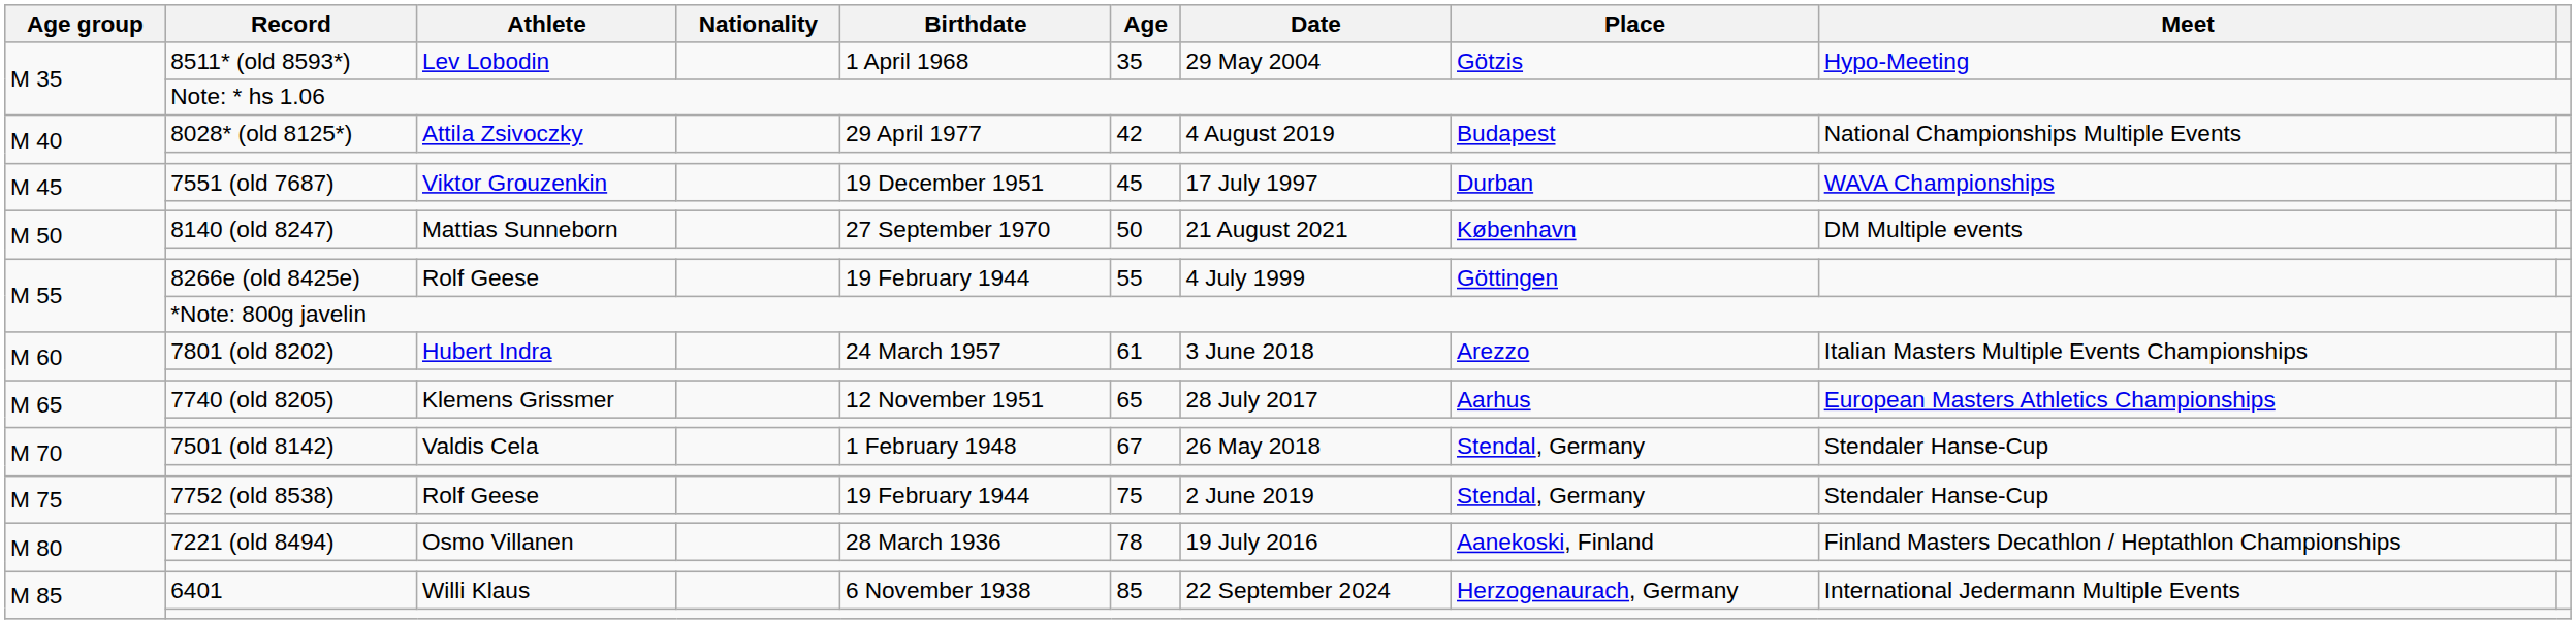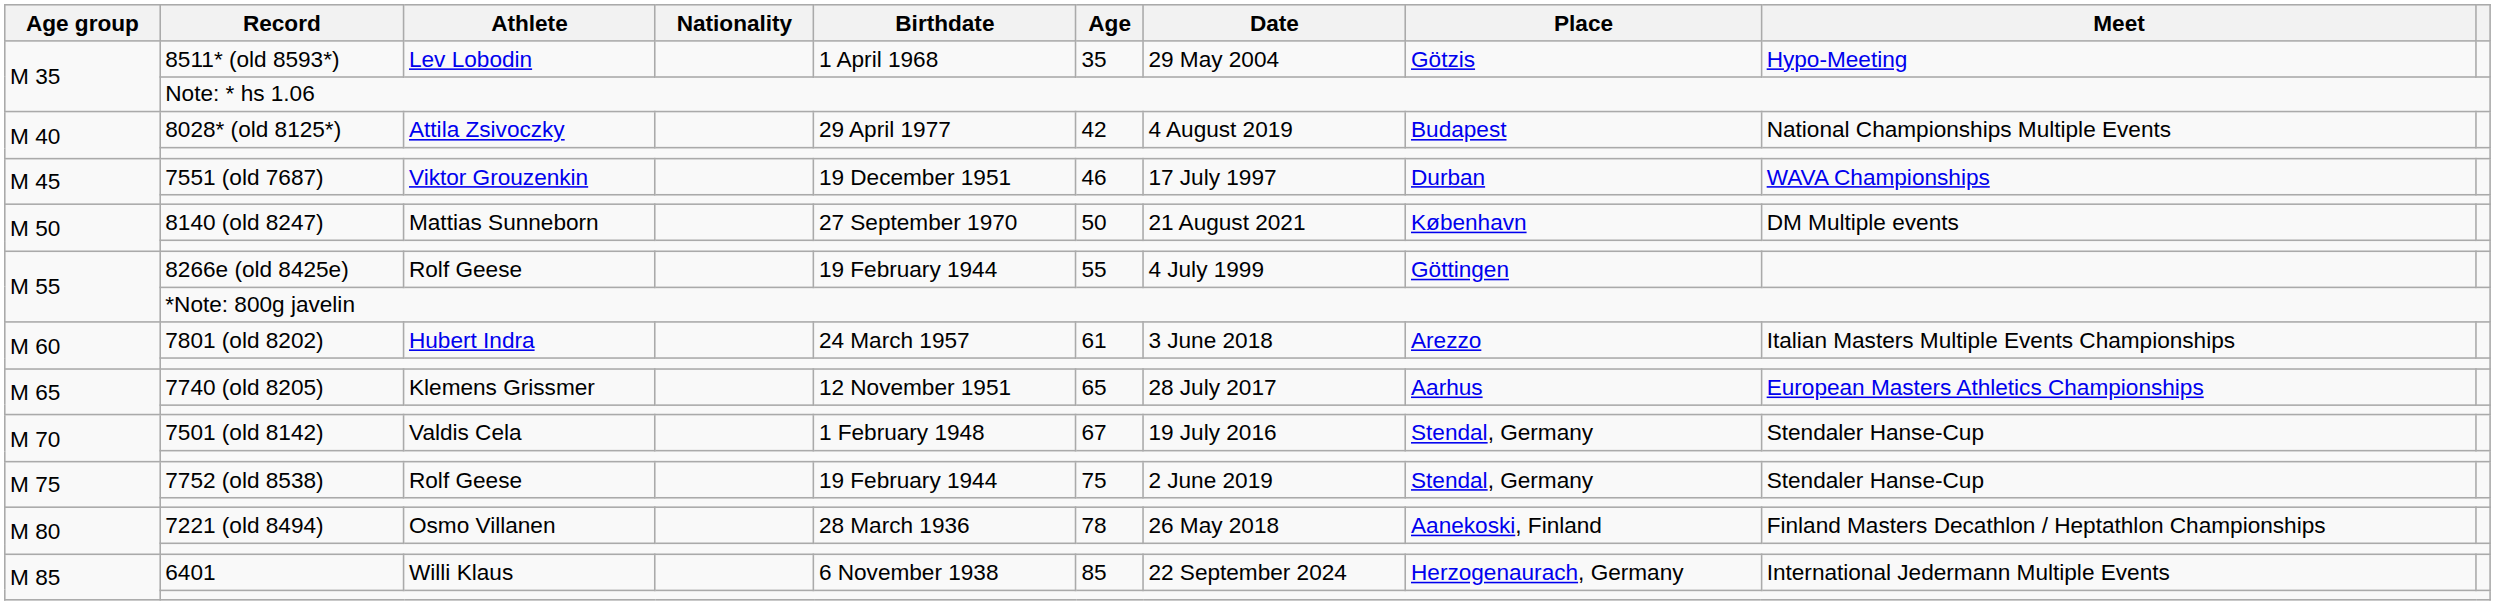 <table class="wikitable" style="font-size:90%; width: 100%;">
 <tr>
 <th>Age group</th>
 <th>Record</th>
 <th>Athlete</th>
 <th>Nationality</th>
 <th>Birthdate</th>
 <th>Age</th>
 <th>Date</th>
 <th>Place</th>
 <th>Meet</th>
 <th></th>
 </tr>
 <tr>
 <td rowspan=2>M 35</td>
 <td>8511* (old 8593*)</td>
 <td><a href='#'>Lev Lobodin</a></td>
 <td></td>
 <td>1 April 1968</td>
 <td>35</td>
 <td>29 May 2004</td>
 <td><a href='#'>Götzis</a> </td>
 <td><a href='#'>Hypo-Meeting</a></td>
 <td></td>
 </tr>
 <tr>
 <td colspan=9>  Note: * hs 1.06</td>
 </tr>
 <tr>
 <td rowspan=2>M 40</td>
 <td>8028* (old 8125*)</td>
 <td><a href='#'>Attila Zsivoczky</a></td>
 <td></td>
 <td>29 April 1977</td>
 <td>42</td>
 <td>4 August 2019</td>
 <td><a href='#'>Budapest</a> </td>
 <td>National Championships Multiple Events</td>
 <td></td>
 </tr>
 <tr>
 <td colspan=9></td>
 </tr>
 <tr>
 <td rowspan=2>M 45</td>
 <td>7551 (old 7687)</td>
 <td><a href='#'>Viktor Grouzenkin</a></td>
 <td></td>
 <td>19 December 1951</td>
-<td>45</td>
+<td>46</td>
 <td>17 July 1997</td>
 <td><a href='#'>Durban</a> </td>
 <td><a href='#'>WAVA Championships</a></td>
 <td></td>
 </tr>
 <tr>
 <td colspan=9></td>
 </tr>
 <tr>
 <td rowspan=2>M 50</td>
 <td>8140 (old 8247)</td>
 <td>Mattias Sunneborn</td>
 <td></td>
 <td>27 September 1970</td>
 <td>50</td>
 <td>21 August 2021</td>
 <td><a href='#'>København</a> </td>
 <td>DM Multiple events</td>
 <td></td>
 </tr>
 <tr>
 <td colspan=9></td>
 </tr>
 <tr>
 <td rowspan=2>M 55</td>
 <td>8266e (old 8425e)</td>
 <td>Rolf Geese</td>
 <td></td>
 <td>19 February 1944</td>
 <td>55</td>
 <td>4 July 1999</td>
 <td><a href='#'>Göttingen</a> </td>
 <td></td>
 <td></td>
 </tr>
 <tr>
 <td colspan=9> *Note: 800g javelin</td>
 </tr>
 <tr>
 <td rowspan=2>M 60</td>
 <td>7801 (old 8202)</td>
 <td><a href='#'>Hubert Indra</a></td>
 <td></td>
 <td>24 March 1957</td>
 <td>61</td>
 <td>3 June 2018</td>
 <td><a href='#'>Arezzo</a> </td>
 <td>Italian Masters Multiple Events Championships</td>
 <td></td>
 </tr>
 <tr>
 <td colspan=9></td>
 </tr>
 <tr>
 <td rowspan=2>M 65</td>
 <td>7740 (old 8205)</td>
 <td>Klemens Grissmer</td>
 <td></td>
 <td>12 November 1951</td>
 <td>65</td>
 <td>28 July 2017</td>
 <td><a href='#'>Aarhus</a> </td>
 <td><a href='#'>European Masters Athletics Championships</a></td>
 <td></td>
 </tr>
 <tr>
 <td colspan=9></td>
 </tr>
 <tr>
 <td rowspan=2>M 70</td>
 <td>7501 (old 8142)</td>
 <td>Valdis Cela</td>
 <td></td>
 <td>1 February 1948</td>
 <td>67</td>
-<td>26 May 2018</td>
+<td>19 July 2016</td>
 <td><a href='#'>Stendal</a>, Germany</td>
 <td>Stendaler Hanse-Cup</td>
 <td></td>
 </tr>
 <tr>
 <td colspan=9></td>
 </tr>
 <tr>
 <td rowspan=2>M 75</td>
 <td>7752 (old 8538)</td>
 <td>Rolf Geese</td>
 <td></td>
 <td>19 February 1944</td>
 <td>75</td>
 <td>2 June 2019</td>
 <td><a href='#'>Stendal</a>, Germany</td>
 <td>Stendaler Hanse-Cup</td>
 <td></td>
 </tr>
 <tr>
 <td colspan=9></td>
 </tr>
 <tr>
 <td rowspan=2>M 80</td>
 <td>7221 (old 8494)</td>
 <td>Osmo Villanen</td>
 <td></td>
 <td>28 March 1936</td>
 <td>78</td>
-<td>19 July 2016</td>
+<td>26 May 2018</td>
 <td><a href='#'>Aanekoski</a>, Finland</td>
 <td>Finland Masters Decathlon / Heptathlon Championships</td>
 <td></td>
 </tr>
 <tr>
 <td colspan=9></td>
 </tr>
 <tr>
 <td rowspan=2>M 85</td>
 <td>6401</td>
 <td>Willi Klaus</td>
 <td></td>
 <td>6 November 1938</td>
 <td>85</td>
 <td>22 September 2024</td>
 <td><a href='#'>Herzogenaurach</a>, Germany</td>
 <td>International Jedermann Multiple Events</td>
 <td></td>
 </tr>
 <tr>
 <td colspan=9></td>
 </tr>
 </table>
